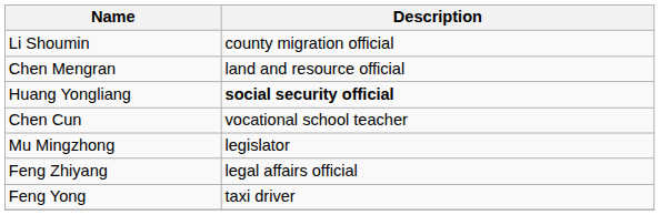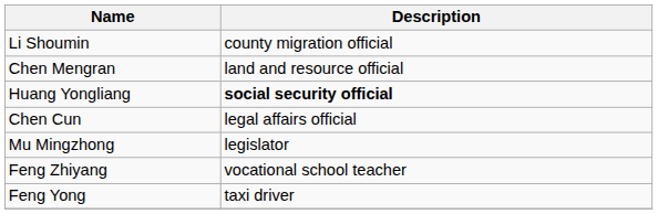 <table class="wikitable sortable">
 <tr>
 <th width=20%>Name</th>
 <th width=40%>Description</th>
 </tr>
 <tr>
 <td>Li Shoumin</td>
 <td>county migration official</td>
 </tr>
 <tr>
 <td>Chen Mengran</td>
 <td>land and resource official</td>
 </tr>
 <tr>
 <td>Huang Yongliang</td>
 <td><strong>social security official</strong></td>
 </tr>
 <tr>
 <td>Chen Cun</td>
-<td>vocational school teacher</td>
+<td>legal affairs official</td>
 </tr>
 <tr>
 <td>Mu Mingzhong</td>
 <td>legislator</td>
 </tr>
 <tr>
 <td>Feng Zhiyang</td>
-<td>legal affairs official</td>
+<td>vocational school teacher</td>
 </tr>
 <tr>
 <td>Feng Yong</td>
 <td>taxi driver</td>
 </tr>
 <tr>
 </tr>
 </table>
